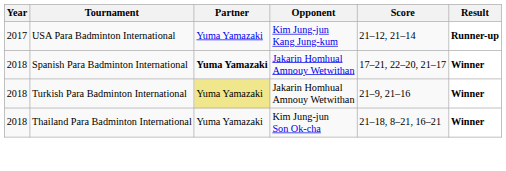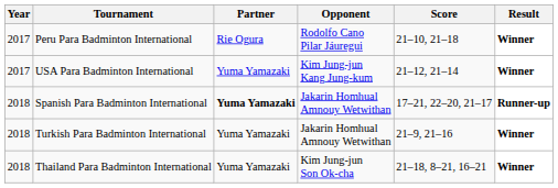 <table class="sortable wikitable" style="font-size: 90%;">
 <tr>
 <th>Year</th>
 <th>Tournament</th>
 <th>Partner</th>
 <th>Opponent</th>
 <th>Score</th>
 <th>Result</th>
 </tr>
 <tr>
 <td align="center">2017</td>
+<td align="left">Peru Para Badminton International</td>
+<td> <a href='#'>Rie Ogura</a></td>
+<td align="left"> <a href='#'>Rodolfo Cano</a><br> <a href='#'>Pilar Jáuregui</a></td>
+<td align="left">21–10, 21–18</td>
+<td style="text-align:left; background:white"> <strong>Winner</strong></td>
+</tr>
+<tr>
+<td align="center">2017</td>
 <td align="left">USA Para Badminton International</td>
 <td> <a href='#'>Yuma Yamazaki</a></td>
 <td align="left"> <a href='#'>Kim Jung-jun</a><br> <a href='#'>Kang Jung-kum</a></td>
 <td align="left">21–12, 21–14</td>
-<td style="text-align:left; background:white"> <strong>Runner-up</strong></td>
+<td style="text-align:left; background:white"> <strong>Winner</strong></td>
 </tr>
 <tr>
 <td align="center">2018</td>
 <td align="left">Spanish Para Badminton International</td>
 <td><strong> Yuma Yamazaki</strong></td>
 <td align="left"> <a href='#'>Jakarin Homhual</a><br> <a href='#'>Amnouy Wetwithan</a></td>
 <td align="left">17–21, 22–20, 21–17</td>
-<td style="text-align:left; background:white"> <strong>Winner</strong></td>
+<td style="text-align:left; background:white"> <strong>Runner-up</strong></td>
 </tr>
 <tr>
 <td align="center">2018</td>
 <td align="left">Turkish Para Badminton International</td>
-<td style="background: khaki;"> Yuma Yamazaki</td>
+<td> Yuma Yamazaki</td>
 <td align="left"> Jakarin Homhual<br> Amnouy Wetwithan</td>
 <td align="left">21–9, 21–16</td>
 <td style="text-align:left; background:white"> <strong>Winner</strong></td>
 </tr>
 <tr>
 <td align="center">2018</td>
 <td align="left">Thailand Para Badminton International</td>
 <td> Yuma Yamazaki</td>
 <td align="left"> Kim Jung-jun<br> <a href='#'>Son Ok-cha</a></td>
 <td align="left">21–18, 8–21, 16–21</td>
 <td style="text-align:left; background:white"> <strong>Winner</strong></td>
 </tr>
 </table>
